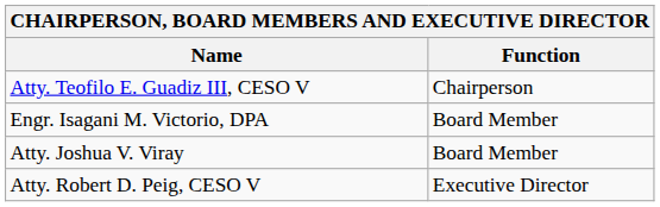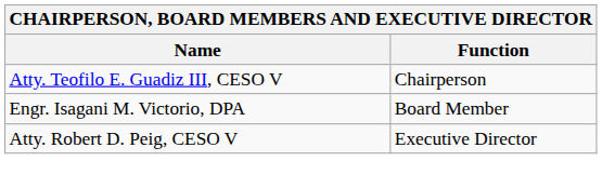 <table class="wikitable">
 <tr>
 <th colspan="2">CHAIRPERSON, BOARD MEMBERS AND EXECUTIVE DIRECTOR</th>
 </tr>
 <tr>
 <th><strong>Name</strong></th>
 <th>Function</th>
 </tr>
 <tr>
 <td><a href='#'>Atty. Teofilo E. Guadiz III</a>, CESO V</td>
 <td>Chairperson</td>
 </tr>
 <tr>
 <td>Engr. Isagani M. Victorio, DPA</td>
 <td>Board Member</td>
 </tr>
 <tr>
-<td>Atty. Joshua V. Viray</td>
-<td>Board Member</td>
-</tr>
-<tr>
 <td>Atty. Robert D. Peig, CESO V</td>
 <td>Executive Director</td>
 </tr>
 </table>
